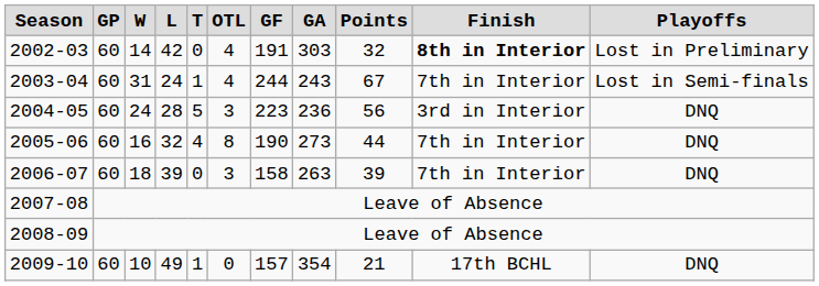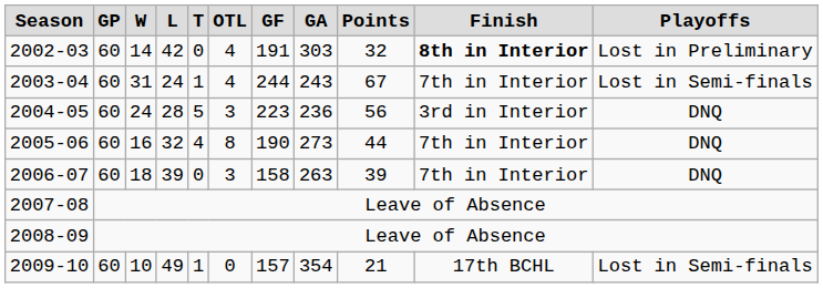 <table class="wikitable">
 <tr align="center"  bgcolor="#dddddd">
 <td><strong>Season</strong></td>
 <td><strong>GP </strong></td>
 <td><strong> W </strong></td>
 <td><strong> L </strong></td>
 <td><strong> T </strong></td>
 <td><strong>OTL</strong></td>
 <td><strong>GF </strong></td>
 <td><strong>GA </strong></td>
 <td><strong>Points</strong></td>
 <td><strong>Finish</strong></td>
 <td><strong>Playoffs</strong></td>
 </tr>
 <tr align="center">
 <td>2002-03</td>
 <td>60</td>
 <td>14</td>
 <td>42</td>
 <td>0</td>
 <td>4</td>
 <td>191</td>
 <td>303</td>
 <td>32</td>
 <td><strong>8th in Interior</strong></td>
 <td>Lost in Preliminary</td>
 </tr>
 <tr align="center">
 <td>2003-04</td>
 <td>60</td>
 <td>31</td>
 <td>24</td>
 <td>1</td>
 <td>4</td>
 <td>244</td>
 <td>243</td>
 <td>67</td>
 <td>7th in Interior</td>
 <td>Lost in Semi-finals</td>
 </tr>
 <tr align="center">
 <td>2004-05</td>
 <td>60</td>
 <td>24</td>
 <td>28</td>
 <td>5</td>
 <td>3</td>
 <td>223</td>
 <td>236</td>
 <td>56</td>
 <td>3rd in Interior</td>
 <td>DNQ</td>
 </tr>
 <tr align="center">
 <td>2005-06</td>
 <td>60</td>
 <td>16</td>
 <td>32</td>
 <td>4</td>
 <td>8</td>
 <td>190</td>
 <td>273</td>
 <td>44</td>
 <td>7th in Interior</td>
 <td>DNQ</td>
 </tr>
 <tr align="center">
 <td>2006-07</td>
 <td>60</td>
 <td>18</td>
 <td>39</td>
 <td>0</td>
 <td>3</td>
 <td>158</td>
 <td>263</td>
 <td>39</td>
 <td>7th in Interior</td>
 <td>DNQ</td>
 </tr>
 <tr align="center">
 <td>2007-08</td>
 <td colspan="11">Leave of Absence</td>
 </tr>
 <tr align="center">
 <td>2008-09</td>
 <td colspan="11">Leave of Absence</td>
 </tr>
 <tr align="center">
 <td>2009-10</td>
 <td>60</td>
 <td>10</td>
 <td>49</td>
 <td>1</td>
 <td>0</td>
 <td>157</td>
 <td>354</td>
 <td>21</td>
 <td>17th BCHL</td>
-<td>DNQ</td>
+<td>Lost in Semi-finals</td>
 </tr>
 </table>
